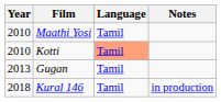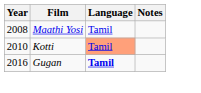 <table class="wikitable">
 <tr>
 <th>Year</th>
 <th>Film</th>
 <th>Language</th>
 <th>Notes</th>
 </tr>
 <tr>
-<td>2010</td>
+<td>2008</td>
 <td><em><a href='#'>Maathi Yosi</a></em></td>
 <td><a href='#'>Tamil</a></td>
 <td></td>
 </tr>
 <tr>
 <td>2010</td>
 <td><em>Kotti</em></td>
 <td style="background: lightsalmon;"><a href='#'>Tamil</a></td>
 <td></td>
 </tr>
 <tr>
-<td>2013</td>
+<td>2016</td>
 <td><em>Gugan</em></td>
-<td><a href='#'>Tamil</a></td>
+<td><strong><a href='#'>Tamil</a></strong></td>
 <td></td>
 </tr>
-<tr>
-<td>2018</td>
-<td><em><a href='#'>Kural 146</a></em></td>
-<td><a href='#'>Tamil</a></td>
-<td><a href='#'>in production</a></td>
-</tr>
 </table>
